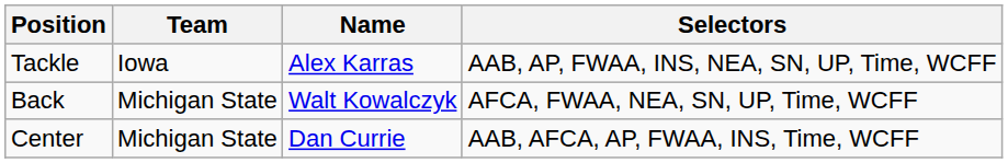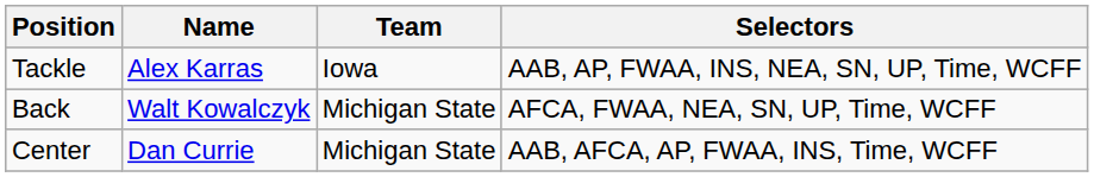 <table class="wikitable" style="font-size: 90%">
 <tr>
 <th>Position</th>
+<th>Name</th>
 <th>Team</th>
-<th>Name</th>
 <th>Selectors</th>
 </tr>
 <tr>
 <td>Tackle</td>
+<td><a href='#'>Alex Karras</a></td>
 <td>Iowa</td>
-<td><a href='#'>Alex Karras</a></td>
 <td>AAB, AP, FWAA, INS, NEA, SN, UP, Time, WCFF</td>
 </tr>
 <tr>
 <td>Back</td>
+<td><a href='#'>Walt Kowalczyk</a></td>
 <td>Michigan State</td>
-<td><a href='#'>Walt Kowalczyk</a></td>
 <td>AFCA, FWAA, NEA, SN, UP, Time, WCFF</td>
 </tr>
 <tr>
 <td>Center</td>
+<td><a href='#'>Dan Currie</a></td>
 <td>Michigan State</td>
-<td><a href='#'>Dan Currie</a></td>
 <td>AAB, AFCA, AP, FWAA, INS, Time, WCFF</td>
 </tr>
 </table>
